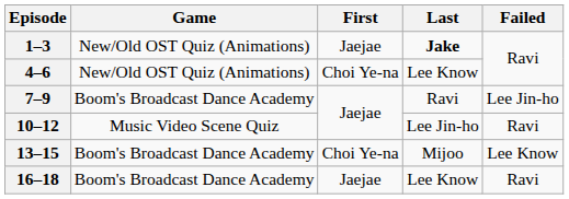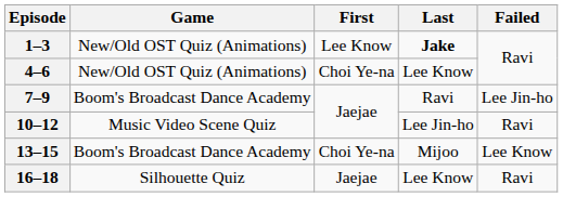 <table Class="wikitable" style="text-align:center">
 <tr>
 <th>Episode</th>
 <th>Game</th>
 <th>First</th>
 <th>Last</th>
 <th>Failed</th>
 </tr>
 <tr>
 <th>1–3</th>
 <td>New/Old OST Quiz (Animations)</td>
-<td>Jaejae</td>
+<td>Lee Know</td>
 <td><strong>Jake</strong></td>
 <td rowspan="2">Ravi</td>
 </tr>
 <tr>
 <th>4–6</th>
 <td>New/Old OST Quiz (Animations)</td>
 <td>Choi Ye-na</td>
 <td>Lee Know</td>
 </tr>
 <tr>
 <th>7–9</th>
 <td>Boom's Broadcast Dance Academy</td>
 <td rowspan="2">Jaejae</td>
 <td>Ravi</td>
 <td>Lee Jin-ho</td>
 </tr>
 <tr>
 <th>10–12</th>
 <td>Music Video Scene Quiz</td>
 <td>Lee Jin-ho</td>
 <td>Ravi</td>
 </tr>
 <tr>
 <th>13–15</th>
 <td>Boom's Broadcast Dance Academy</td>
 <td>Choi Ye-na</td>
 <td>Mijoo</td>
 <td>Lee Know</td>
 </tr>
 <tr>
 <th>16–18</th>
-<td>Boom's Broadcast Dance Academy</td>
+<td>Silhouette Quiz</td>
 <td>Jaejae</td>
 <td>Lee Know</td>
 <td>Ravi</td>
 </tr>
 </table>
